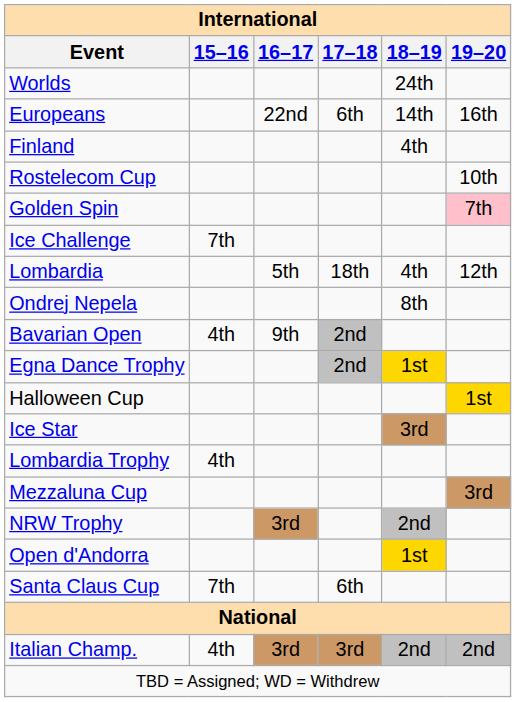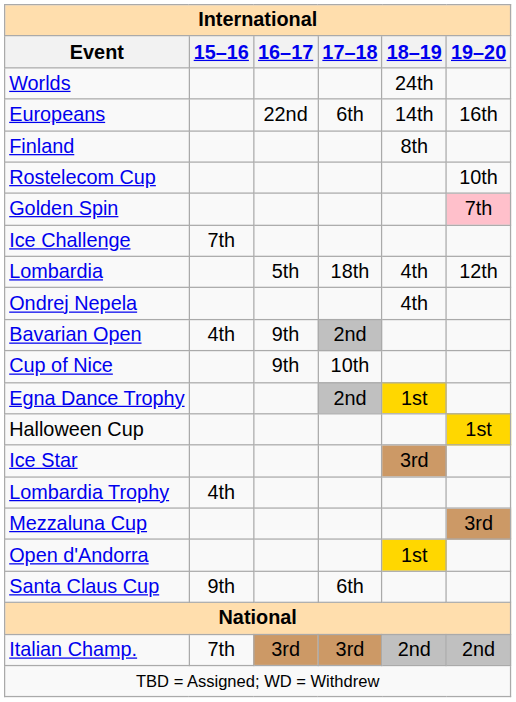 <table class="wikitable" style="text-align:center">
 <tr>
 <th style="background-color: #ffdead; " colspan=6 align=center>International</th>
 </tr>
 <tr>
 <th>Event</th>
 <th><a href='#'>15–16</a></th>
 <th><a href='#'>16–17</a></th>
 <th><a href='#'>17–18</a></th>
 <th><a href='#'>18–19</a></th>
 <th><a href='#'>19–20</a></th>
 </tr>
 <tr>
 <td align=left><a href='#'>Worlds</a></td>
 <td></td>
 <td></td>
 <td></td>
 <td>24th</td>
 <td></td>
 </tr>
 <tr>
 <td align=left><a href='#'>Europeans</a></td>
 <td></td>
 <td>22nd</td>
 <td>6th</td>
 <td>14th</td>
 <td>16th</td>
 </tr>
 <tr>
 <td align=left> <a href='#'>Finland</a></td>
 <td></td>
 <td></td>
 <td></td>
-<td>4th</td>
+<td>8th</td>
 <td></td>
 </tr>
 <tr>
 <td align=left> <a href='#'>Rostelecom Cup</a></td>
 <td></td>
 <td></td>
 <td></td>
 <td></td>
 <td>10th</td>
 </tr>
 <tr>
 <td align=left> <a href='#'>Golden Spin</a></td>
 <td></td>
 <td></td>
 <td></td>
 <td></td>
 <td style="background: pink;">7th</td>
 </tr>
 <tr>
 <td align=left> <a href='#'>Ice Challenge</a></td>
 <td>7th</td>
 <td></td>
 <td></td>
 <td></td>
 <td></td>
 </tr>
 <tr>
 <td align=left> <a href='#'>Lombardia</a></td>
 <td></td>
 <td>5th</td>
 <td>18th</td>
 <td>4th</td>
 <td>12th</td>
 </tr>
 <tr>
 <td align=left> <a href='#'>Ondrej Nepela</a></td>
 <td></td>
 <td></td>
 <td></td>
-<td>8th</td>
+<td>4th</td>
 <td></td>
 </tr>
 <tr>
 <td align=left><a href='#'>Bavarian Open</a></td>
 <td>4th</td>
 <td>9th</td>
 <td bgcolor=silver>2nd</td>
+<td></td>
+<td></td>
+</tr>
+<tr>
+<td align=left><a href='#'>Cup of Nice</a></td>
+<td></td>
+<td>9th</td>
+<td>10th</td>
 <td></td>
 <td></td>
 </tr>
 <tr>
 <td align=left><a href='#'>Egna Dance Trophy</a></td>
 <td></td>
 <td></td>
 <td bgcolor=silver>2nd</td>
 <td bgcolor=gold>1st</td>
 <td></td>
 </tr>
 <tr>
 <td align=left>Halloween Cup</td>
 <td></td>
 <td></td>
 <td></td>
 <td></td>
 <td bgcolor=gold>1st</td>
 </tr>
 <tr>
 <td align=left><a href='#'>Ice Star</a></td>
 <td></td>
 <td></td>
 <td></td>
 <td bgcolor=cc9966>3rd</td>
 <td></td>
 </tr>
 <tr>
 <td align=left><a href='#'>Lombardia Trophy</a></td>
 <td>4th</td>
 <td></td>
 <td></td>
 <td></td>
 <td></td>
 </tr>
 <tr>
 <td align=left><a href='#'>Mezzaluna Cup</a></td>
 <td></td>
 <td></td>
 <td></td>
 <td></td>
 <td bgcolor=cc9966>3rd</td>
 </tr>
 <tr>
-<td align=left><a href='#'>NRW Trophy</a></td>
-<td></td>
-<td bgcolor=cc9966>3rd</td>
-<td></td>
-<td bgcolor=silver>2nd</td>
-<td></td>
-</tr>
-<tr>
 <td align=left><a href='#'>Open d'Andorra</a></td>
 <td></td>
 <td></td>
 <td></td>
 <td bgcolor=gold>1st</td>
 <td></td>
 </tr>
 <tr>
 <td align=left><a href='#'>Santa Claus Cup</a></td>
-<td>7th</td>
+<td>9th</td>
 <td></td>
 <td>6th</td>
 <td></td>
 <td></td>
 </tr>
 <tr>
 <th style="background-color: #ffdead; " colspan=6 align=center>National</th>
 </tr>
 <tr>
 <td align=left><a href='#'>Italian Champ.</a></td>
-<td>4th</td>
+<td>7th</td>
 <td bgcolor=cc9966>3rd</td>
 <td bgcolor=cc9966>3rd</td>
 <td bgcolor=silver>2nd</td>
 <td bgcolor=silver>2nd</td>
 </tr>
 <tr>
 <td colspan=6 align=center><small> TBD = Assigned; WD = Withdrew </small></td>
 </tr>
 </table>
